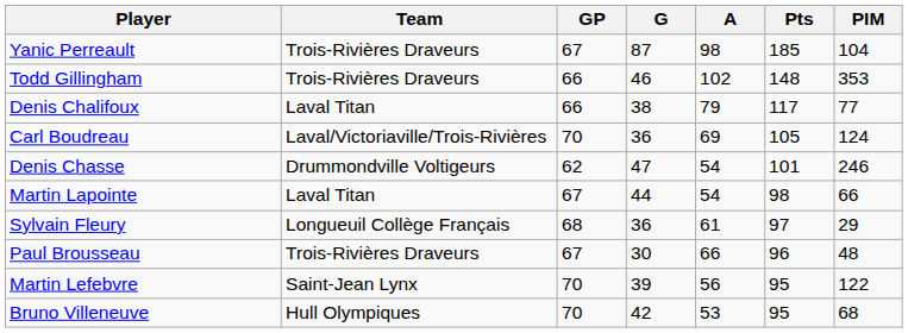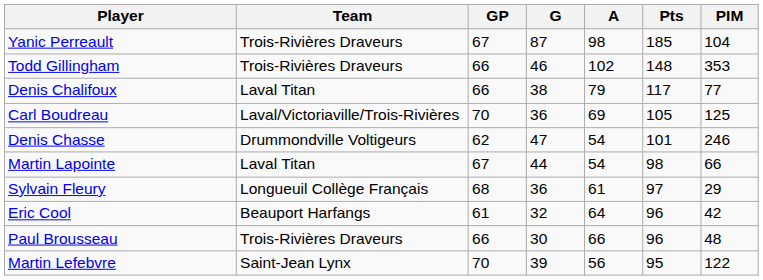 <table class="wikitable">
 <tr>
 <th bgcolor="#DDDDFF" width="30%">Player</th>
 <th bgcolor="#DDDDFF" width="30%">Team</th>
 <th bgcolor="#DDDDFF" width="7.5%">GP</th>
 <th bgcolor="#DDDDFF" width="7.5%">G</th>
 <th bgcolor="#DDDDFF" width="7.5%">A</th>
 <th bgcolor="#DDDDFF" width="7.5%">Pts</th>
 <th bgcolor="#DDDDFF" width="7.5%">PIM</th>
 </tr>
 <tr>
 <td><a href='#'>Yanic Perreault</a></td>
 <td>Trois-Rivières Draveurs</td>
 <td>67</td>
 <td>87</td>
 <td>98</td>
 <td>185</td>
 <td>104</td>
 </tr>
 <tr>
 <td><a href='#'>Todd Gillingham</a></td>
 <td>Trois-Rivières Draveurs</td>
 <td>66</td>
 <td>46</td>
 <td>102</td>
 <td>148</td>
 <td>353</td>
 </tr>
 <tr>
 <td><a href='#'>Denis Chalifoux</a></td>
 <td>Laval Titan</td>
 <td>66</td>
 <td>38</td>
 <td>79</td>
 <td>117</td>
 <td>77</td>
 </tr>
 <tr>
 <td><a href='#'>Carl Boudreau</a></td>
 <td>Laval/Victoriaville/Trois-Rivières</td>
 <td>70</td>
 <td>36</td>
 <td>69</td>
 <td>105</td>
-<td>124</td>
+<td>125</td>
 </tr>
 <tr>
 <td><a href='#'>Denis Chasse</a></td>
 <td>Drummondville Voltigeurs</td>
 <td>62</td>
 <td>47</td>
 <td>54</td>
 <td>101</td>
 <td>246</td>
 </tr>
 <tr>
 <td><a href='#'>Martin Lapointe</a></td>
 <td>Laval Titan</td>
 <td>67</td>
 <td>44</td>
 <td>54</td>
 <td>98</td>
 <td>66</td>
 </tr>
 <tr>
 <td><a href='#'>Sylvain Fleury</a></td>
 <td>Longueuil Collège Français</td>
 <td>68</td>
 <td>36</td>
 <td>61</td>
 <td>97</td>
 <td>29</td>
 </tr>
 <tr>
+<td><a href='#'>Eric Cool</a></td>
+<td>Beauport Harfangs</td>
+<td>61</td>
+<td>32</td>
+<td>64</td>
+<td>96</td>
+<td>42</td>
+</tr>
+<tr>
 <td><a href='#'>Paul Brousseau</a></td>
 <td>Trois-Rivières Draveurs</td>
-<td>67</td>
+<td>66</td>
 <td>30</td>
 <td>66</td>
 <td>96</td>
 <td>48</td>
 </tr>
 <tr>
 <td><a href='#'>Martin Lefebvre</a></td>
 <td>Saint-Jean Lynx</td>
 <td>70</td>
 <td>39</td>
 <td>56</td>
 <td>95</td>
 <td>122</td>
 </tr>
-<tr>
-<td><a href='#'>Bruno Villeneuve</a></td>
-<td>Hull Olympiques</td>
-<td>70</td>
-<td>42</td>
-<td>53</td>
-<td>95</td>
-<td>68</td>
-</tr>
 </table>
